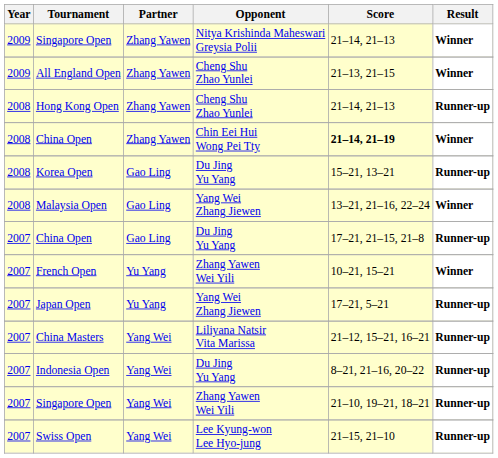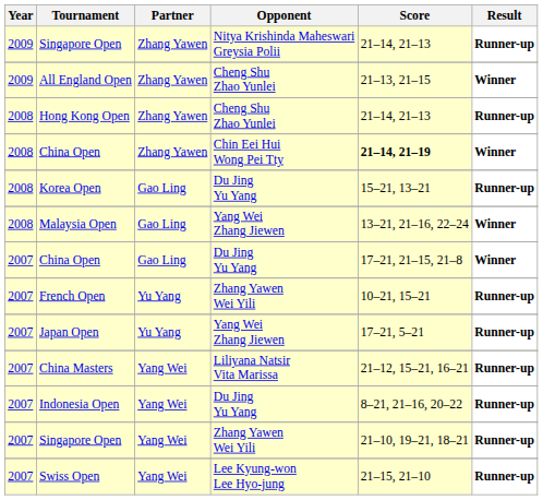 <table class="sortable wikitable" style="font-size: 90%;">
 <tr>
 <th>Year</th>
 <th>Tournament</th>
 <th>Partner</th>
 <th>Opponent</th>
 <th>Score</th>
 <th>Result</th>
 </tr>
 <tr style="background:#FFFFCC">
 <td align="center"><a href='#'>2009</a></td>
 <td align="left"><a href='#'>Singapore Open</a></td>
 <td align="left"> <a href='#'>Zhang Yawen</a></td>
 <td align="left"> <a href='#'>Nitya Krishinda Maheswari</a> <br>  <a href='#'>Greysia Polii</a></td>
 <td align="left">21–14, 21–13</td>
-<td style="text-align:left; background:white"> <strong>Winner</strong></td>
+<td style="text-align:left; background:white"> <strong>Runner-up</strong></td>
 </tr>
 <tr>
 </tr>
 <tr style="background:#FFFFCC">
 <td align="center"><a href='#'>2009</a></td>
 <td align="left"><a href='#'>All England Open</a></td>
 <td align="left"> <a href='#'>Zhang Yawen</a></td>
 <td align="left"> <a href='#'>Cheng Shu</a> <br>  <a href='#'>Zhao Yunlei</a></td>
 <td align="left">21–13, 21–15</td>
 <td style="text-align:left; background:white"> <strong>Winner</strong></td>
 </tr>
 <tr>
 </tr>
 <tr style="background:#FFFFCC">
 <td align="center"><a href='#'>2008</a></td>
 <td align="left"><a href='#'>Hong Kong Open</a></td>
 <td align="left"> <a href='#'>Zhang Yawen</a></td>
 <td align="left"> <a href='#'>Cheng Shu</a> <br>  <a href='#'>Zhao Yunlei</a></td>
 <td align="left">21–14, 21–13</td>
 <td style="text-align:left; background:white"> <strong>Runner-up</strong></td>
 </tr>
 <tr>
 </tr>
 <tr style="background:#FFFFCC">
 <td align="center"><a href='#'>2008</a></td>
 <td align="left"><a href='#'>China Open</a></td>
 <td align="left"> <a href='#'>Zhang Yawen</a></td>
 <td align="left"> <a href='#'>Chin Eei Hui</a> <br>  <a href='#'>Wong Pei Tty</a></td>
 <td align="left"><strong>21–14, 21–19</strong></td>
 <td style="text-align:left; background:white"> <strong>Winner</strong></td>
 </tr>
 <tr>
 </tr>
 <tr style="background:#FFFFCC">
 <td align="center"><a href='#'>2008</a></td>
 <td align="left"><a href='#'>Korea Open</a></td>
 <td align="left"> <a href='#'>Gao Ling</a></td>
 <td align="left"> <a href='#'>Du Jing</a> <br>  <a href='#'>Yu Yang</a></td>
 <td align="left">15–21, 13–21</td>
 <td style="text-align:left; background:white"> <strong>Runner-up</strong></td>
 </tr>
 <tr>
 </tr>
 <tr style="background:#FFFFCC">
 <td align="center"><a href='#'>2008</a></td>
 <td align="left"><a href='#'>Malaysia Open</a></td>
 <td align="left"> <a href='#'>Gao Ling</a></td>
 <td align="left"> <a href='#'>Yang Wei</a> <br>  <a href='#'>Zhang Jiewen</a></td>
 <td align="left">13–21, 21–16, 22–24</td>
 <td style="text-align:left; background:white"> <strong>Winner</strong></td>
 </tr>
 <tr>
 </tr>
 <tr style="background:#FFFFCC">
 <td align="center"><a href='#'>2007</a></td>
 <td align="left"><a href='#'>China Open</a></td>
 <td align="left"> <a href='#'>Gao Ling</a></td>
 <td align="left"> <a href='#'>Du Jing</a> <br>  <a href='#'>Yu Yang</a></td>
 <td align="left">17–21, 21–15, 21–8</td>
-<td style="text-align:left; background:white"> <strong>Runner-up</strong></td>
+<td style="text-align:left; background:white"> <strong>Winner</strong></td>
 </tr>
 <tr>
 </tr>
 <tr style="background:#FFFFCC">
 <td align="center"><a href='#'>2007</a></td>
 <td align="left"><a href='#'>French Open</a></td>
 <td align="left"> <a href='#'>Yu Yang</a></td>
 <td align="left"> <a href='#'>Zhang Yawen</a> <br>  <a href='#'>Wei Yili</a></td>
 <td align="left">10–21, 15–21</td>
-<td style="text-align:left; background:white"> <strong>Winner</strong></td>
+<td style="text-align:left; background:white"> <strong>Runner-up</strong></td>
 </tr>
 <tr>
 </tr>
 <tr style="background:#FFFFCC">
 <td align="center"><a href='#'>2007</a></td>
 <td align="left"><a href='#'>Japan Open</a></td>
 <td align="left"> <a href='#'>Yu Yang</a></td>
 <td align="left"> <a href='#'>Yang Wei</a> <br>  <a href='#'>Zhang Jiewen</a></td>
 <td align="left">17–21, 5–21</td>
 <td style="text-align:left; background:white"> <strong>Runner-up</strong></td>
 </tr>
 <tr>
 </tr>
 <tr style="background:#FFFFCC">
 <td align="center"><a href='#'>2007</a></td>
 <td align="left"><a href='#'>China Masters</a></td>
 <td align="left"> <a href='#'>Yang Wei</a></td>
 <td align="left"> <a href='#'>Liliyana Natsir</a> <br>  <a href='#'>Vita Marissa</a></td>
 <td align="left">21–12, 15–21, 16–21</td>
 <td style="text-align:left; background:white"> <strong>Runner-up</strong></td>
 </tr>
 <tr>
 </tr>
 <tr style="background:#FFFFCC">
 <td align="center"><a href='#'>2007</a></td>
 <td align="left"><a href='#'>Indonesia Open</a></td>
 <td align="left"> <a href='#'>Yang Wei</a></td>
 <td align="left"> <a href='#'>Du Jing</a> <br>  <a href='#'>Yu Yang</a></td>
 <td align="left">8–21, 21–16, 20–22</td>
 <td style="text-align:left; background:white"> <strong>Runner-up</strong></td>
 </tr>
 <tr>
 </tr>
 <tr style="background:#FFFFCC">
 <td align="center"><a href='#'>2007</a></td>
 <td align="left"><a href='#'>Singapore Open</a></td>
 <td align="left"> <a href='#'>Yang Wei</a></td>
 <td align="left"> <a href='#'>Zhang Yawen</a> <br>  <a href='#'>Wei Yili</a></td>
 <td align="left">21–10, 19–21, 18–21</td>
 <td style="text-align:left; background:white"> <strong>Runner-up</strong></td>
 </tr>
 <tr>
 </tr>
 <tr style="background:#FFFFCC">
 <td align="center"><a href='#'>2007</a></td>
 <td align="left"><a href='#'>Swiss Open</a></td>
 <td align="left"> <a href='#'>Yang Wei</a></td>
 <td align="left"> <a href='#'>Lee Kyung-won</a> <br>  <a href='#'>Lee Hyo-jung</a></td>
 <td align="left">21–15, 21–10</td>
 <td style="text-align:left; background:white"> <strong>Runner-up</strong></td>
 </tr>
 </table>
